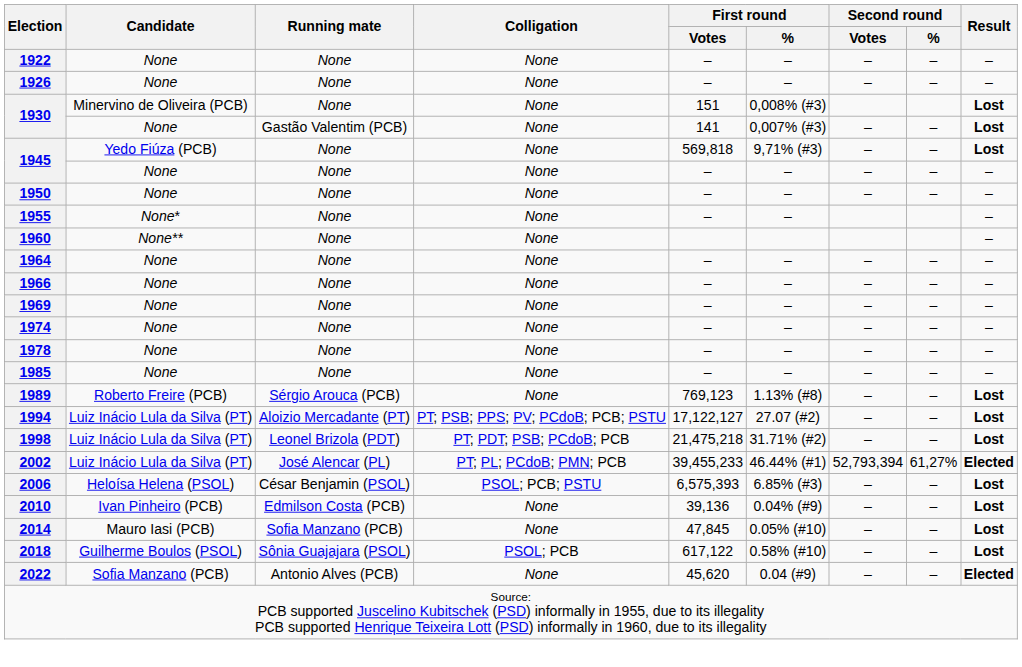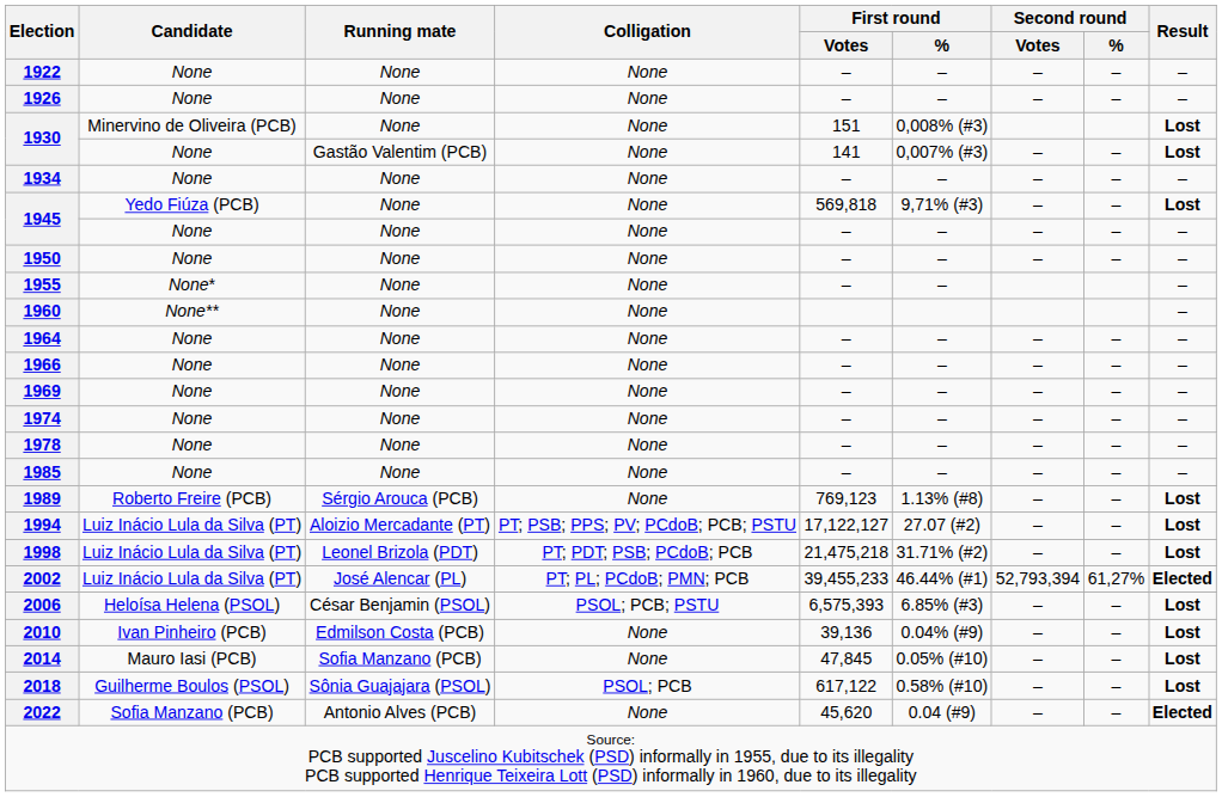 <table class="wikitable" style="text-align:center">
 <tr>
 <th rowspan="2">Election</th>
 <th rowspan="2">Candidate</th>
 <th rowspan="2">Running mate</th>
 <th rowspan="2">Colligation</th>
 <th colspan="2">First round</th>
 <th colspan="2">Second round</th>
 <th rowspan="2">Result</th>
 </tr>
 <tr>
 <th>Votes</th>
 <th>%</th>
 <th>Votes</th>
 <th>%</th>
 </tr>
 <tr>
 <th><a href='#'>1922</a></th>
 <td><em>None</em></td>
 <td><em>None</em></td>
 <td><em>None</em></td>
 <td>–</td>
 <td>–</td>
 <td>–</td>
 <td>–</td>
 <td>–</td>
 </tr>
 <tr>
 <th><a href='#'>1926</a></th>
 <td><em>None</em></td>
 <td><em>None</em></td>
 <td><em>None</em></td>
 <td>–</td>
 <td>–</td>
 <td>–</td>
 <td>–</td>
 <td>–</td>
 </tr>
 <tr>
 <th rowspan="2"><a href='#'>1930</a></th>
 <td>Minervino de Oliveira (PCB)</td>
 <td><em>None</em></td>
 <td><em>None</em></td>
 <td>151</td>
 <td>0,008% (#3)</td>
 <td></td>
 <td></td>
 <td><strong>Lost</strong> </td>
 </tr>
 <tr>
 <td><em>None</em></td>
 <td>Gastão Valentim (PCB)</td>
 <td><em>None</em></td>
 <td>141</td>
 <td>0,007% (#3)</td>
 <td>–</td>
 <td>–</td>
 <td><strong>Lost</strong> </td>
+</tr>
+<tr>
+<th><a href='#'>1934</a></th>
+<td><em>None</em></td>
+<td><em>None</em></td>
+<td><em>None</em></td>
+<td>–</td>
+<td>–</td>
+<td>–</td>
+<td>–</td>
+<td>–</td>
 </tr>
 <tr>
 <th rowspan="2"><a href='#'>1945</a></th>
 <td><a href='#'>Yedo Fiúza</a> (PCB)</td>
 <td><em>None</em></td>
 <td><em>None</em></td>
 <td>569,818</td>
 <td>9,71% (#3)</td>
 <td>–</td>
 <td>–</td>
 <td><strong>Lost</strong> </td>
 </tr>
 <tr>
 <td><em>None</em></td>
 <td><em>None</em></td>
 <td><em>None</em></td>
 <td>–</td>
 <td>–</td>
 <td>–</td>
 <td>–</td>
 <td>–</td>
 </tr>
 <tr>
 <th><a href='#'>1950</a></th>
 <td><em>None</em></td>
 <td><em>None</em></td>
 <td><em>None</em></td>
 <td>–</td>
 <td>–</td>
 <td>–</td>
 <td>–</td>
 <td>–</td>
 </tr>
 <tr>
 <th><a href='#'>1955</a></th>
 <td><em>None</em>*</td>
 <td><em>None</em></td>
 <td><em>None</em></td>
 <td>–</td>
 <td>–</td>
 <td></td>
 <td></td>
 <td>–</td>
 </tr>
 <tr>
 <th><a href='#'>1960</a></th>
 <td><em>None**</em></td>
 <td><em>None</em></td>
 <td><em>None</em></td>
 <td></td>
 <td></td>
 <td></td>
 <td></td>
 <td>–</td>
 </tr>
 <tr>
 <th><a href='#'>1964</a></th>
 <td><em>None</em></td>
 <td><em>None</em></td>
 <td><em>None</em></td>
 <td>–</td>
 <td>–</td>
 <td>–</td>
 <td>–</td>
 <td>–</td>
 </tr>
 <tr>
 <th><a href='#'>1966</a></th>
 <td><em>None</em></td>
 <td><em>None</em></td>
 <td><em>None</em></td>
 <td>–</td>
 <td>–</td>
 <td>–</td>
 <td>–</td>
 <td>–</td>
 </tr>
 <tr>
 <th><a href='#'>1969</a></th>
 <td><em>None</em></td>
 <td><em>None</em></td>
 <td><em>None</em></td>
 <td>–</td>
 <td>–</td>
 <td>–</td>
 <td>–</td>
 <td>–</td>
 </tr>
 <tr>
 <th><a href='#'>1974</a></th>
 <td><em>None</em></td>
 <td><em>None</em></td>
 <td><em>None</em></td>
 <td>–</td>
 <td>–</td>
 <td>–</td>
 <td>–</td>
 <td>–</td>
 </tr>
 <tr>
 <th><a href='#'>1978</a></th>
 <td><em>None</em></td>
 <td><em>None</em></td>
 <td><em>None</em></td>
 <td>–</td>
 <td>–</td>
 <td>–</td>
 <td>–</td>
 <td>–</td>
 </tr>
 <tr>
 <th><a href='#'>1985</a></th>
 <td><em>None</em></td>
 <td><em>None</em></td>
 <td><em>None</em></td>
 <td>–</td>
 <td>–</td>
 <td>–</td>
 <td>–</td>
 <td>–</td>
 </tr>
 <tr>
 <th><a href='#'>1989</a></th>
 <td><a href='#'>Roberto Freire</a> (PCB)</td>
 <td><a href='#'>Sérgio Arouca</a> (PCB)</td>
 <td><em>None</em></td>
 <td>769,123</td>
 <td>1.13% (#8)</td>
 <td>–</td>
 <td>–</td>
 <td><strong>Lost</strong> </td>
 </tr>
 <tr>
 <th><a href='#'>1994</a></th>
 <td><a href='#'>Luiz Inácio Lula da Silva</a> (<a href='#'>PT</a>)</td>
 <td><a href='#'>Aloizio Mercadante</a> (<a href='#'>PT</a>)</td>
 <td><a href='#'>PT</a>; <a href='#'>PSB</a>; <a href='#'>PPS</a>; <a href='#'>PV</a>; <a href='#'>PCdoB</a>; PCB; <a href='#'>PSTU</a></td>
 <td>17,122,127</td>
 <td>27.07 (#2)</td>
 <td>–</td>
 <td>–</td>
 <td><strong>Lost</strong> </td>
 </tr>
 <tr>
 <th><a href='#'>1998</a></th>
 <td><a href='#'>Luiz Inácio Lula da Silva</a> (<a href='#'>PT</a>)</td>
 <td><a href='#'>Leonel Brizola</a> (<a href='#'>PDT</a>)</td>
 <td><a href='#'>PT</a>; <a href='#'>PDT</a>; <a href='#'>PSB</a>; <a href='#'>PCdoB</a>; PCB</td>
 <td>21,475,218</td>
 <td>31.71% (#2)</td>
 <td>–</td>
 <td>–</td>
 <td><strong>Lost</strong> </td>
 </tr>
 <tr>
 <th><a href='#'>2002</a></th>
 <td><a href='#'>Luiz Inácio Lula da Silva</a> (<a href='#'>PT</a>)</td>
 <td><a href='#'>José Alencar</a> (<a href='#'>PL</a>)</td>
 <td><a href='#'>PT</a>; <a href='#'>PL</a>; <a href='#'>PCdoB</a>; <a href='#'>PMN</a>; PCB</td>
 <td>39,455,233</td>
 <td>46.44% (#1)</td>
 <td>52,793,394</td>
 <td>61,27%</td>
 <td><strong>Elected</strong> </td>
 </tr>
 <tr>
 <th><a href='#'>2006</a></th>
 <td><a href='#'>Heloísa Helena</a> (<a href='#'>PSOL</a>)</td>
 <td>César Benjamin (<a href='#'>PSOL</a>)</td>
 <td><a href='#'>PSOL</a>; PCB; <a href='#'>PSTU</a></td>
 <td>6,575,393</td>
 <td>6.85% (#3)</td>
 <td>–</td>
 <td>–</td>
 <td><strong>Lost</strong> </td>
 </tr>
 <tr>
 <th><a href='#'>2010</a></th>
 <td><a href='#'>Ivan Pinheiro</a> (PCB)</td>
 <td><a href='#'>Edmilson Costa</a> (PCB)</td>
 <td><em>None</em></td>
 <td>39,136</td>
 <td>0.04% (#9)</td>
 <td>–</td>
 <td>–</td>
 <td><strong>Lost</strong> </td>
 </tr>
 <tr>
 <th><a href='#'>2014</a></th>
 <td>Mauro Iasi (PCB)</td>
 <td><a href='#'>Sofia Manzano</a> (PCB)</td>
 <td><em>None</em></td>
 <td>47,845</td>
 <td>0.05% (#10)</td>
 <td>–</td>
 <td>–</td>
 <td><strong>Lost</strong> </td>
 </tr>
 <tr>
 <th><a href='#'>2018</a></th>
 <td><a href='#'>Guilherme Boulos</a> (<a href='#'>PSOL</a>)</td>
 <td><a href='#'>Sônia Guajajara</a> (<a href='#'>PSOL</a>)</td>
 <td><a href='#'>PSOL</a>; PCB</td>
 <td>617,122</td>
 <td>0.58% (#10)</td>
 <td>–</td>
 <td>–</td>
 <td><strong>Lost</strong> </td>
 </tr>
 <tr>
 <th><a href='#'>2022</a></th>
 <td><a href='#'>Sofia Manzano</a> (PCB)</td>
 <td>Antonio Alves (PCB)</td>
 <td><em>None</em></td>
 <td>45,620</td>
 <td>0.04 (#9)</td>
 <td>–</td>
 <td>–</td>
 <td><strong>Elected</strong> </td>
 </tr>
 <tr>
 <td colspan="9"><small>Source: </small> <br>PCB supported <a href='#'>Juscelino Kubitschek</a> (<a href='#'>PSD</a>) informally in 1955, due to its illegality<br>PCB supported <a href='#'>Henrique Teixeira Lott</a> (<a href='#'>PSD</a>) informally in 1960, due to its illegality</td>
 </tr>
 </table>
